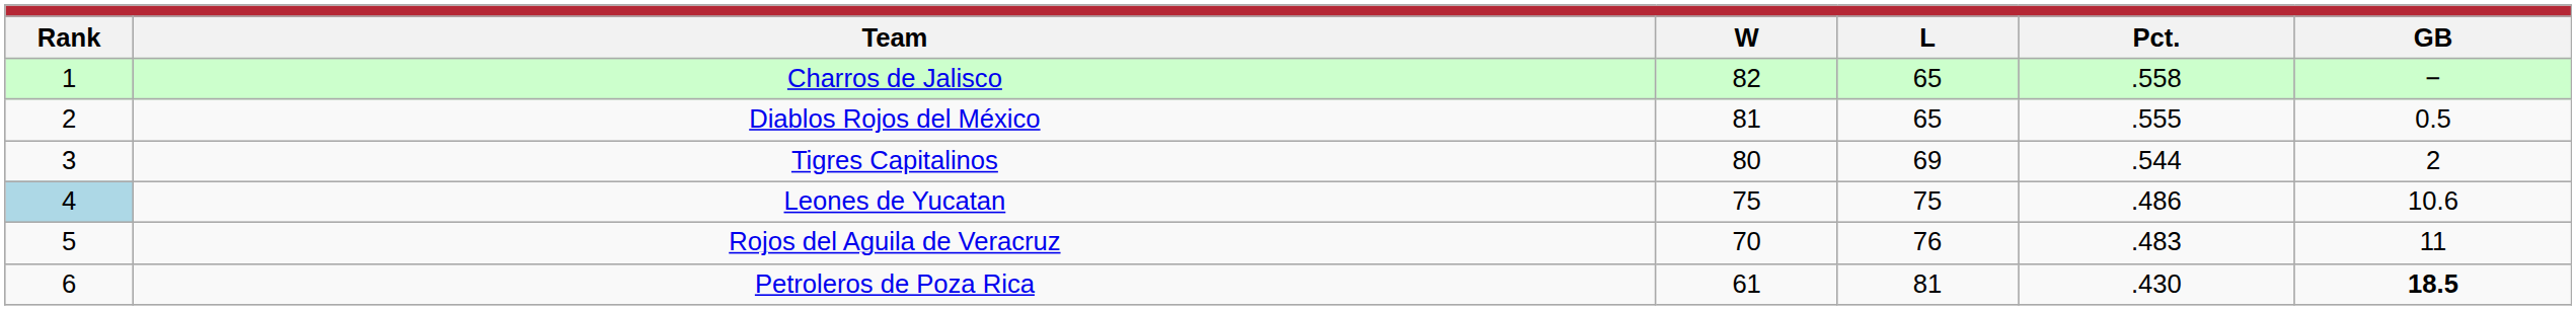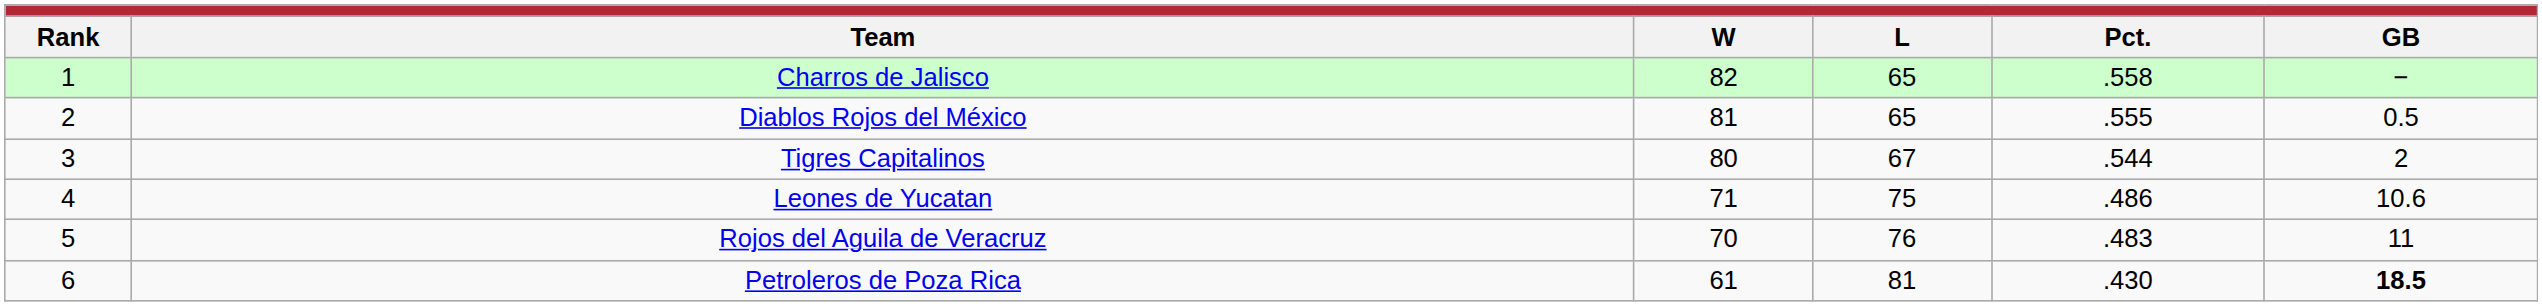 <table class="wikitable plainrowheaders" width="100%" style="text-align:center;">
 <tr>
 <th style="background:#B52735;" colspan="6"></th>
 </tr>
 <tr>
 <th scope="col" width="5%">Rank</th>
 <th>Team</th>
 <th>W</th>
 <th>L</th>
 <th>Pct.</th>
 <th>GB</th>
 </tr>
 <tr style="background-color:#ccffcc;">
 <td>1</td>
 <td><a href='#'>Charros de Jalisco</a></td>
 <td>82</td>
 <td>65</td>
 <td>.558</td>
 <td>−</td>
 </tr>
 <tr>
 <td>2</td>
 <td><a href='#'>Diablos Rojos del México</a></td>
 <td>81</td>
 <td>65</td>
 <td>.555</td>
 <td>0.5</td>
 </tr>
 <tr>
 <td>3</td>
 <td><a href='#'>Tigres Capitalinos</a></td>
 <td>80</td>
-<td>69</td>
+<td>67</td>
 <td>.544</td>
 <td>2</td>
 </tr>
 <tr>
-<td style="background: lightblue;">4</td>
+<td>4</td>
 <td><a href='#'>Leones de Yucatan</a></td>
-<td>75</td>
+<td>71</td>
 <td>75</td>
 <td>.486</td>
 <td>10.6</td>
 </tr>
 <tr>
 <td>5</td>
 <td><a href='#'>Rojos del Aguila de Veracruz</a></td>
 <td>70</td>
 <td>76</td>
 <td>.483</td>
 <td>11</td>
 </tr>
 <tr>
 <td>6</td>
 <td><a href='#'>Petroleros de Poza Rica</a></td>
 <td>61</td>
 <td>81</td>
 <td>.430</td>
 <td><strong>18.5</strong></td>
 </tr>
 </table>
